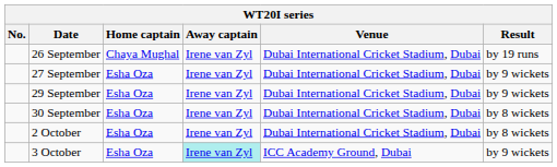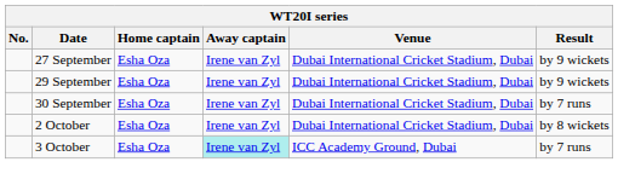 <table class="wikitable">
 <tr>
 <th colspan="6">WT20I series</th>
 </tr>
 <tr>
 <th>No.</th>
 <th>Date</th>
 <th>Home captain</th>
 <th>Away captain</th>
 <th>Venue</th>
 <th>Result</th>
-</tr>
-<tr>
-<td></td>
-<td>26 September</td>
-<td><a href='#'>Chaya Mughal</a></td>
-<td><a href='#'>Irene van Zyl</a></td>
-<td><a href='#'>Dubai International Cricket Stadium</a>, <a href='#'>Dubai</a></td>
-<td> by 19 runs</td>
 </tr>
 <tr>
 <td></td>
 <td>27 September</td>
 <td><a href='#'>Esha Oza</a></td>
 <td><a href='#'>Irene van Zyl</a></td>
 <td><a href='#'>Dubai International Cricket Stadium</a>, <a href='#'>Dubai</a></td>
 <td> by 9 wickets</td>
 </tr>
 <tr>
 <td></td>
 <td>29 September</td>
 <td><a href='#'>Esha Oza</a></td>
 <td><a href='#'>Irene van Zyl</a></td>
 <td><a href='#'>Dubai International Cricket Stadium</a>, <a href='#'>Dubai</a></td>
 <td> by 9 wickets</td>
 </tr>
 <tr>
 <td></td>
 <td>30 September</td>
 <td><a href='#'>Esha Oza</a></td>
 <td><a href='#'>Irene van Zyl</a></td>
 <td><a href='#'>Dubai International Cricket Stadium</a>, <a href='#'>Dubai</a></td>
-<td> by 8 wickets</td>
+<td> by 7 runs</td>
 </tr>
 <tr>
 <td></td>
 <td>2 October</td>
 <td><a href='#'>Esha Oza</a></td>
 <td><a href='#'>Irene van Zyl</a></td>
 <td><a href='#'>Dubai International Cricket Stadium</a>, <a href='#'>Dubai</a></td>
 <td> by 8 wickets</td>
 </tr>
 <tr>
 <td></td>
 <td>3 October</td>
 <td><a href='#'>Esha Oza</a></td>
 <td style="background: paleturquoise;"><a href='#'>Irene van Zyl</a></td>
 <td><a href='#'>ICC Academy Ground</a>, <a href='#'>Dubai</a></td>
-<td> by 9 wickets</td>
+<td> by 7 runs</td>
 </tr>
 </table>
